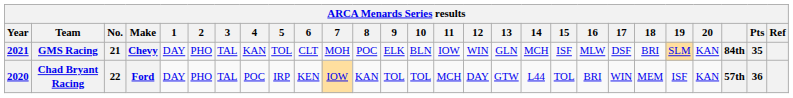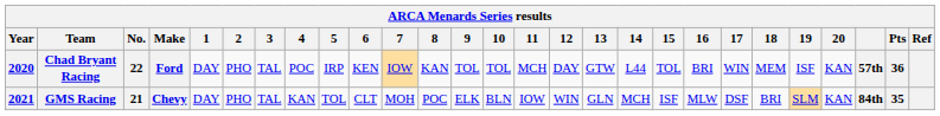 <table class="wikitable" style="text-align:center; font-size:75%">
 <tr>
 <th colspan=27><a href='#'>ARCA Menards Series</a> results</th>
 </tr>
 <tr>
 <th>Year</th>
 <th>Team</th>
 <th>No.</th>
 <th>Make</th>
 <th>1</th>
 <th>2</th>
 <th>3</th>
 <th>4</th>
 <th>5</th>
 <th>6</th>
 <th>7</th>
 <th>8</th>
 <th>9</th>
 <th>10</th>
 <th>11</th>
 <th>12</th>
 <th>13</th>
 <th>14</th>
 <th>15</th>
 <th>16</th>
 <th>17</th>
 <th>18</th>
 <th>19</th>
 <th>20</th>
 <th></th>
 <th>Pts</th>
 <th>Ref</th>
 </tr>
 <tr>
+<th><a href='#'>2020</a></th>
+<th><a href='#'>Chad Bryant Racing</a></th>
+<th>22</th>
+<th><a href='#'>Ford</a></th>
+<td><a href='#'>DAY</a></td>
+<td><a href='#'>PHO</a></td>
+<td><a href='#'>TAL</a></td>
+<td><a href='#'>POC</a></td>
+<td><a href='#'>IRP</a></td>
+<td><a href='#'>KEN</a></td>
+<td style="background:#FFDF9F;"><a href='#'>IOW</a><br></td>
+<td><a href='#'>KAN</a></td>
+<td><a href='#'>TOL</a></td>
+<td><a href='#'>TOL</a></td>
+<td><a href='#'>MCH</a></td>
+<td><a href='#'>DAY</a></td>
+<td><a href='#'>GTW</a></td>
+<td><a href='#'>L44</a></td>
+<td><a href='#'>TOL</a></td>
+<td><a href='#'>BRI</a></td>
+<td><a href='#'>WIN</a></td>
+<td><a href='#'>MEM</a></td>
+<td><a href='#'>ISF</a></td>
+<td><a href='#'>KAN</a></td>
+<th>57th</th>
+<th>36</th>
+<th></th>
+</tr>
+<tr>
 <th><a href='#'>2021</a></th>
 <th><a href='#'>GMS Racing</a></th>
 <th>21</th>
 <th><a href='#'>Chevy</a></th>
 <td><a href='#'>DAY</a></td>
 <td><a href='#'>PHO</a></td>
 <td><a href='#'>TAL</a></td>
 <td><a href='#'>KAN</a></td>
 <td><a href='#'>TOL</a></td>
 <td><a href='#'>CLT</a></td>
 <td><a href='#'>MOH</a></td>
 <td><a href='#'>POC</a></td>
 <td><a href='#'>ELK</a></td>
 <td><a href='#'>BLN</a></td>
 <td><a href='#'>IOW</a></td>
 <td><a href='#'>WIN</a></td>
 <td><a href='#'>GLN</a></td>
 <td><a href='#'>MCH</a></td>
 <td><a href='#'>ISF</a></td>
 <td><a href='#'>MLW</a></td>
 <td><a href='#'>DSF</a></td>
 <td><a href='#'>BRI</a></td>
 <td style="background:#FFDF9F;"><a href='#'>SLM</a><br></td>
 <td><a href='#'>KAN</a></td>
 <th>84th</th>
 <th>35</th>
 <th></th>
 </tr>
-<tr>
-<th><a href='#'>2020</a></th>
-<th><a href='#'>Chad Bryant Racing</a></th>
-<th>22</th>
-<th><a href='#'>Ford</a></th>
-<td><a href='#'>DAY</a></td>
-<td><a href='#'>PHO</a></td>
-<td><a href='#'>TAL</a></td>
-<td><a href='#'>POC</a></td>
-<td><a href='#'>IRP</a></td>
-<td><a href='#'>KEN</a></td>
-<td style="background:#FFDF9F;"><a href='#'>IOW</a><br></td>
-<td><a href='#'>KAN</a></td>
-<td><a href='#'>TOL</a></td>
-<td><a href='#'>TOL</a></td>
-<td><a href='#'>MCH</a></td>
-<td><a href='#'>DAY</a></td>
-<td><a href='#'>GTW</a></td>
-<td><a href='#'>L44</a></td>
-<td><a href='#'>TOL</a></td>
-<td><a href='#'>BRI</a></td>
-<td><a href='#'>WIN</a></td>
-<td><a href='#'>MEM</a></td>
-<td><a href='#'>ISF</a></td>
-<td><a href='#'>KAN</a></td>
-<th>57th</th>
-<th>36</th>
-<th></th>
-</tr>
 </table>
